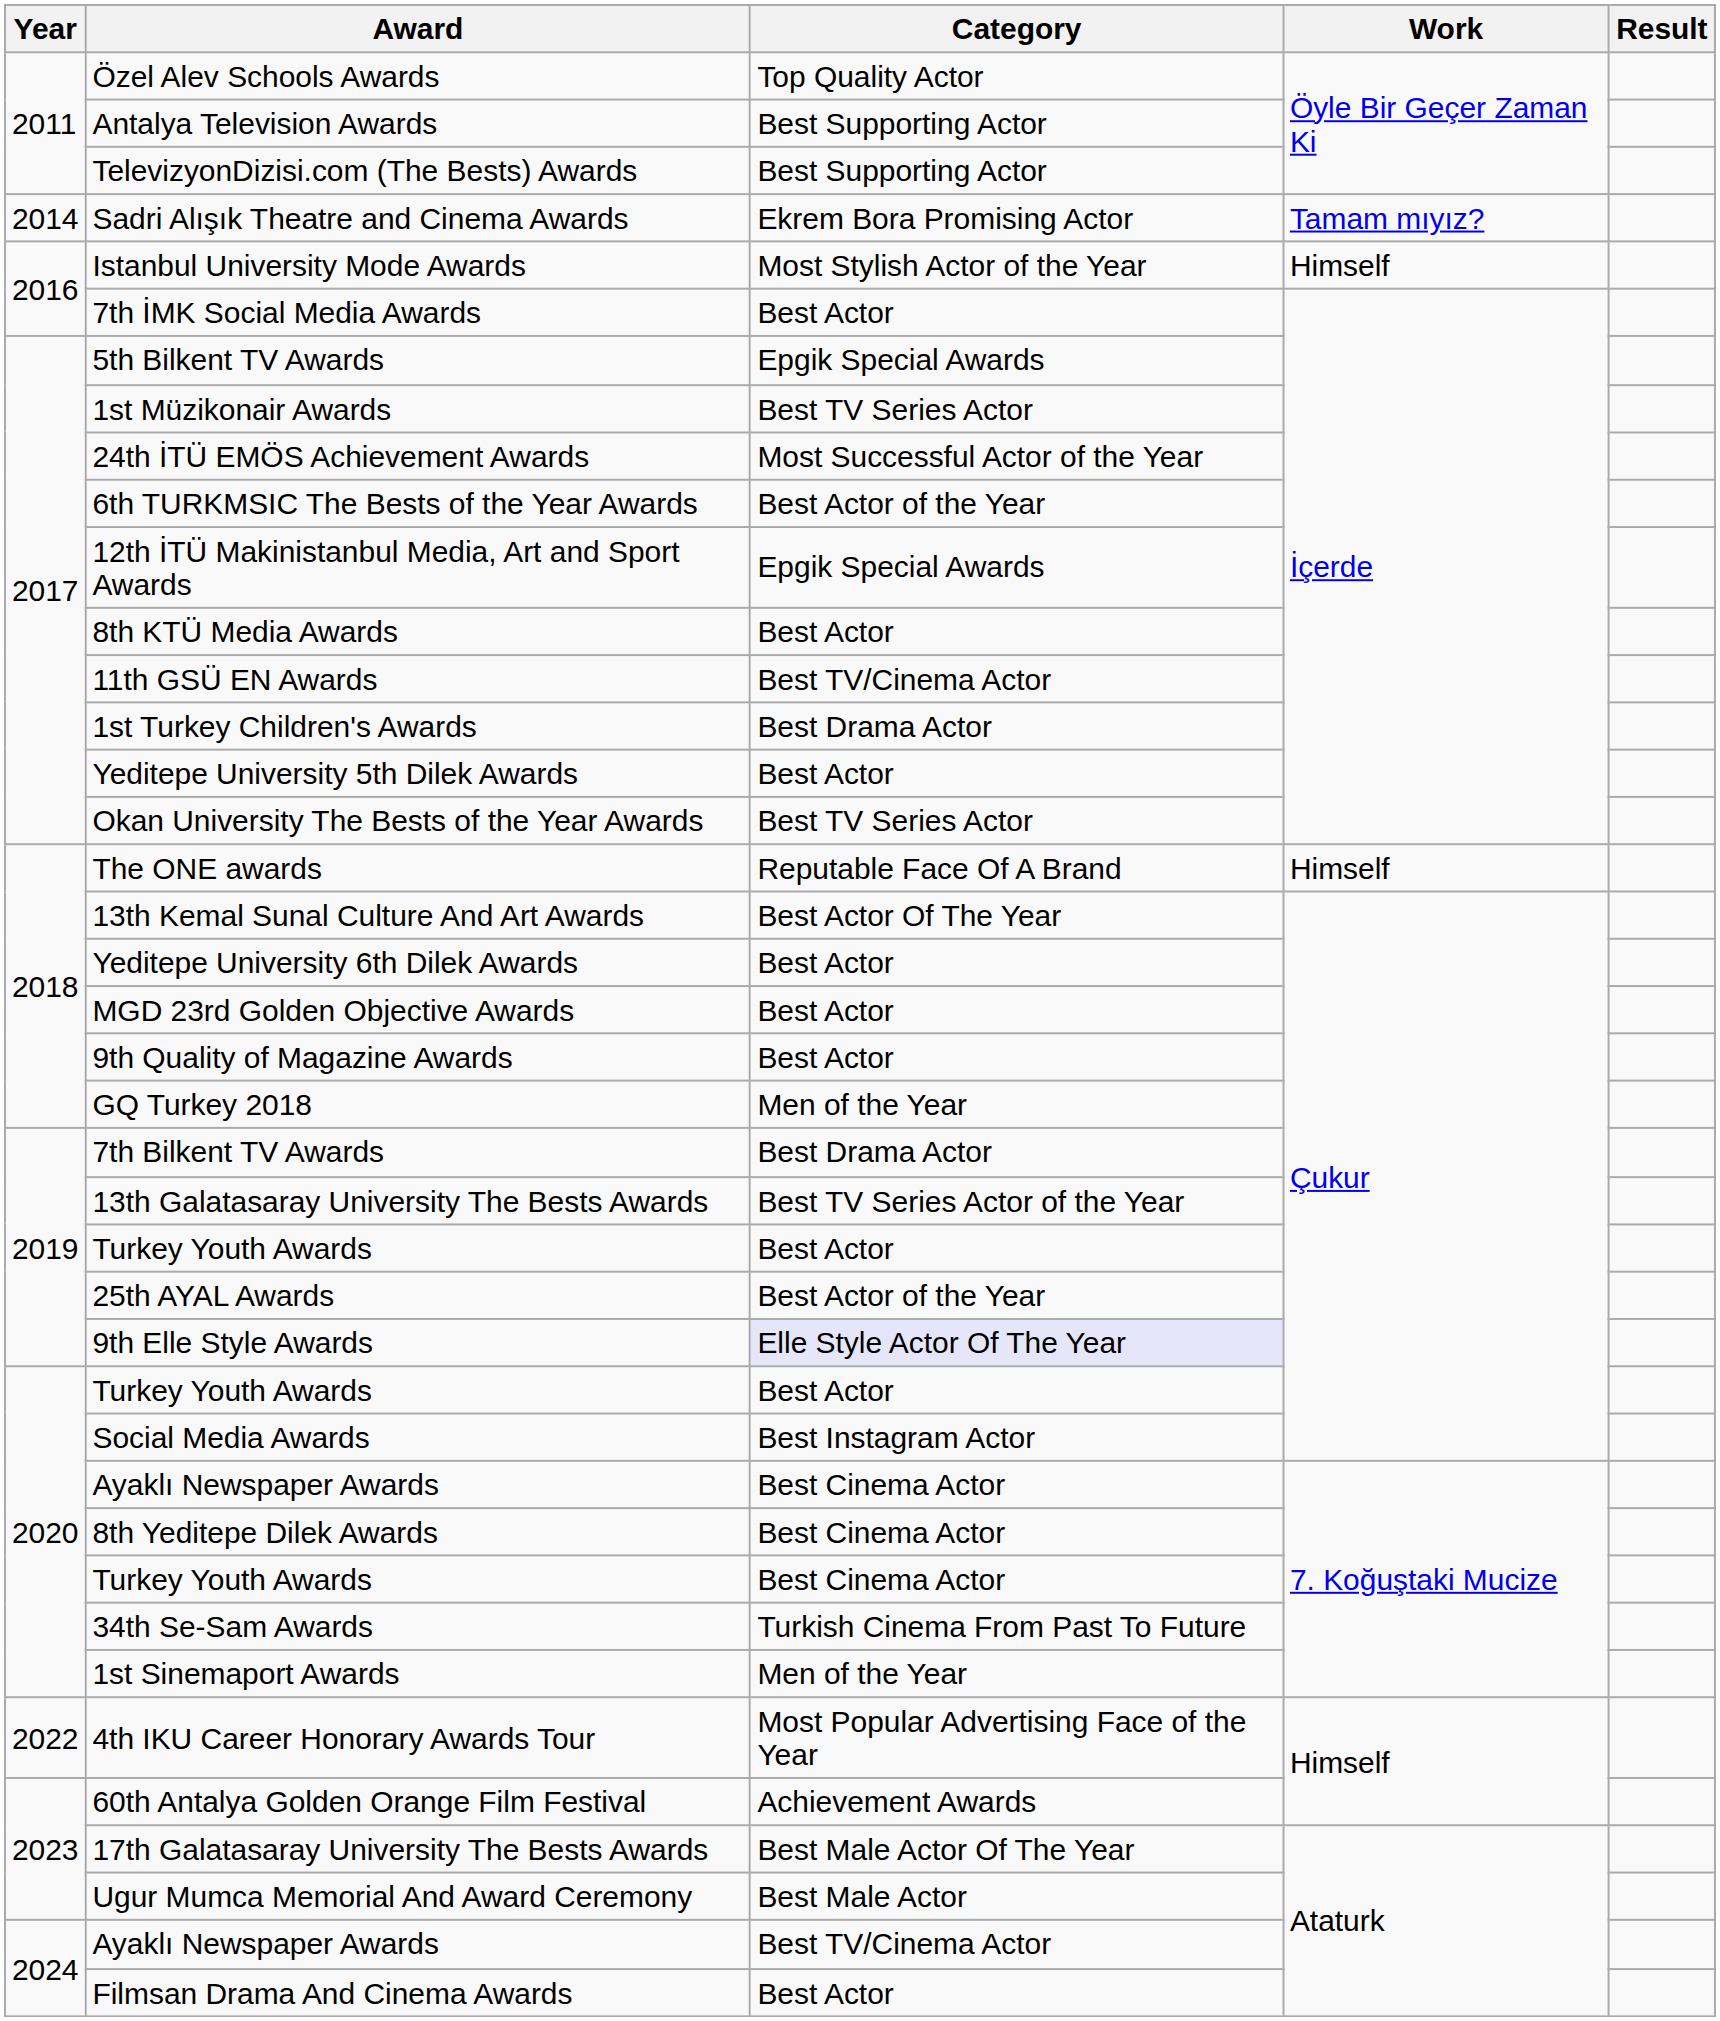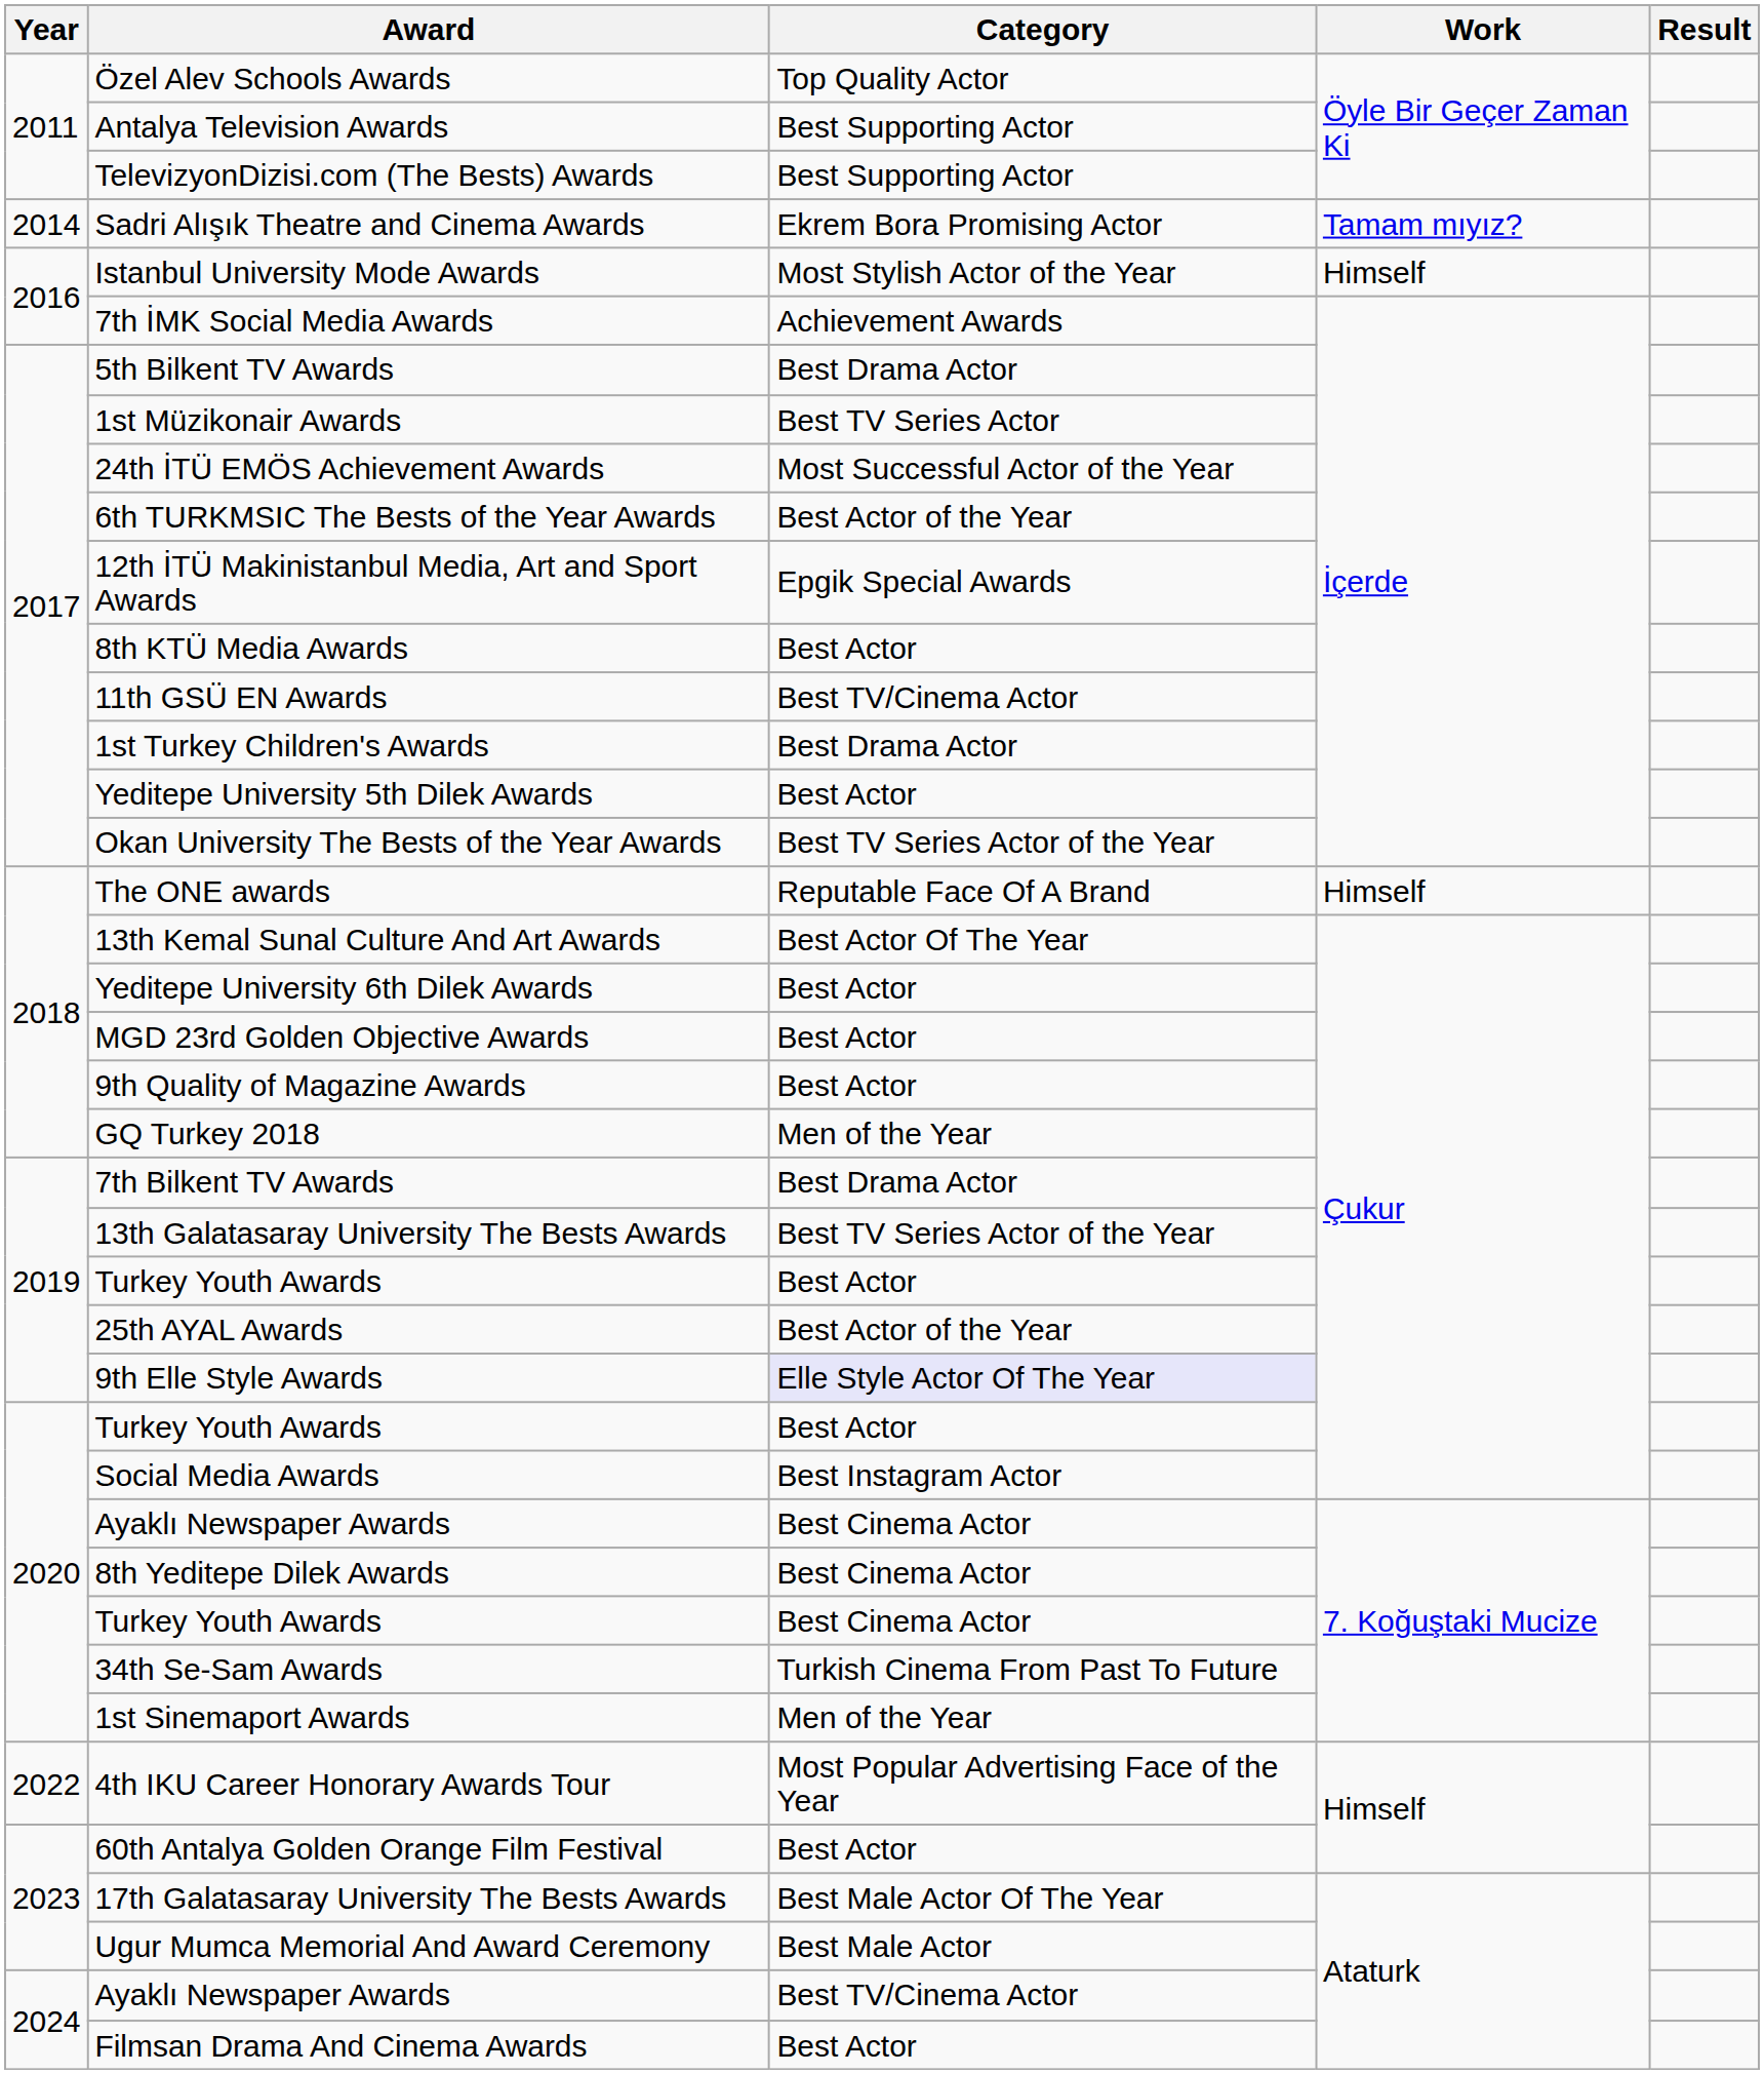 <table class="wikitable" style="font-size: 95%;">
 <tr>
 <th>Year</th>
 <th>Award</th>
 <th>Category</th>
 <th>Work</th>
 <th>Result</th>
 </tr>
 <tr>
 <td rowspan="3">2011</td>
 <td>Özel Alev Schools Awards</td>
 <td>Top Quality Actor</td>
 <td rowspan="3"><a href='#'>Öyle Bir Geçer Zaman Ki</a></td>
 <td></td>
 </tr>
 <tr>
 <td>Antalya Television Awards</td>
 <td>Best Supporting Actor</td>
 <td></td>
 </tr>
 <tr>
 <td>TelevizyonDizisi.com (The Bests) Awards</td>
 <td>Best Supporting Actor</td>
 <td></td>
 </tr>
 <tr>
 <td>2014</td>
 <td>Sadri Alışık Theatre and Cinema Awards</td>
 <td>Ekrem Bora Promising Actor</td>
 <td><a href='#'>Tamam mıyız?</a></td>
 <td></td>
 </tr>
 <tr>
 <td rowspan="2">2016</td>
 <td>Istanbul University Mode Awards</td>
 <td>Most Stylish Actor of the Year</td>
 <td>Himself</td>
 <td></td>
 </tr>
 <tr>
 <td>7th İMK Social Media Awards</td>
-<td>Best Actor</td>
+<td>Achievement Awards</td>
 <td rowspan="11"><a href='#'>İçerde</a></td>
 <td></td>
 </tr>
 <tr>
 <td rowspan="10">2017</td>
 <td>5th Bilkent TV Awards</td>
-<td>Epgik Special Awards</td>
+<td>Best Drama Actor</td>
 <td></td>
 </tr>
 <tr>
 <td>1st Müzikonair Awards</td>
 <td>Best TV Series Actor</td>
 <td></td>
 </tr>
 <tr>
 <td>24th İTÜ EMÖS Achievement Awards</td>
 <td>Most Successful Actor of the Year</td>
 <td></td>
 </tr>
 <tr>
 <td>6th TURKMSIC The Bests of the Year Awards</td>
 <td>Best Actor of the Year</td>
 <td></td>
 </tr>
 <tr>
 <td>12th İTÜ Makinistanbul Media, Art and Sport Awards</td>
 <td>Epgik Special Awards</td>
 <td></td>
 </tr>
 <tr>
 <td>8th KTÜ Media Awards</td>
 <td>Best Actor</td>
 <td></td>
 </tr>
 <tr>
 <td>11th GSÜ EN Awards</td>
 <td>Best TV/Cinema Actor</td>
 <td></td>
 </tr>
 <tr>
 <td>1st Turkey Children's Awards</td>
 <td>Best Drama Actor</td>
 <td></td>
 </tr>
 <tr>
 <td>Yeditepe University 5th Dilek Awards</td>
 <td>Best Actor</td>
 <td></td>
 </tr>
 <tr>
 <td>Okan University The Bests of the Year Awards</td>
-<td>Best TV Series Actor</td>
+<td>Best TV Series Actor of the Year</td>
 <td></td>
 </tr>
 <tr>
 <td rowspan="6">2018</td>
 <td>The ONE awards</td>
 <td>Reputable Face Of A Brand</td>
 <td>Himself</td>
 <td></td>
 </tr>
 <tr>
 <td>13th Kemal Sunal Culture And Art Awards</td>
 <td>Best Actor Of The Year</td>
 <td rowspan="12"><a href='#'>Çukur</a></td>
 <td></td>
 </tr>
 <tr>
 <td>Yeditepe University 6th Dilek Awards</td>
 <td>Best Actor</td>
 <td></td>
 </tr>
 <tr>
 <td>MGD 23rd Golden Objective Awards</td>
 <td>Best Actor</td>
 <td></td>
 </tr>
 <tr>
 <td>9th Quality of Magazine Awards</td>
 <td>Best Actor</td>
 <td></td>
 </tr>
 <tr>
 <td>GQ Turkey 2018</td>
 <td>Men of the Year</td>
 <td></td>
 </tr>
 <tr>
 <td rowspan="5">2019</td>
 <td>7th Bilkent TV Awards</td>
 <td>Best Drama Actor</td>
 <td></td>
 </tr>
 <tr>
 <td>13th Galatasaray University The Bests Awards</td>
 <td>Best TV Series Actor of the Year</td>
 <td></td>
 </tr>
 <tr>
 <td>Turkey Youth Awards</td>
 <td>Best Actor</td>
 <td></td>
 </tr>
 <tr>
 <td>25th AYAL Awards</td>
 <td>Best Actor of the Year</td>
 <td></td>
 </tr>
 <tr>
 <td>9th Elle Style Awards</td>
 <td style="background: lavender;">Elle Style Actor Of The Year</td>
 <td></td>
 </tr>
 <tr>
 <td rowspan="7">2020</td>
 <td>Turkey Youth Awards</td>
 <td>Best Actor</td>
 <td></td>
 </tr>
 <tr>
 <td>Social Media Awards</td>
 <td>Best Instagram Actor</td>
 <td></td>
 </tr>
 <tr>
 <td>Ayaklı Newspaper Awards</td>
 <td>Best Cinema Actor</td>
 <td rowspan="5"><a href='#'>7. Koğuştaki Mucize</a></td>
 <td></td>
 </tr>
 <tr>
 <td>8th Yeditepe Dilek Awards</td>
 <td>Best Cinema Actor</td>
 <td></td>
 </tr>
 <tr>
 <td>Turkey Youth Awards</td>
 <td>Best Cinema Actor</td>
 <td></td>
 </tr>
 <tr>
 <td>34th Se-Sam Awards</td>
 <td>Turkish Cinema From Past To Future</td>
 <td></td>
 </tr>
 <tr>
 <td>1st Sinemaport Awards</td>
 <td>Men of the Year</td>
 <td></td>
 </tr>
 <tr>
 <td>2022</td>
 <td>4th IKU Career Honorary Awards Tour</td>
 <td>Most Popular Advertising Face of the Year</td>
 <td rowspan="2">Himself</td>
 <td></td>
 </tr>
 <tr>
 <td rowspan="3">2023</td>
 <td>60th Antalya Golden Orange Film Festival</td>
-<td>Achievement Awards</td>
+<td>Best Actor</td>
 <td></td>
 </tr>
 <tr>
 <td>17th Galatasaray University The Bests Awards</td>
 <td>Best Male Actor Of The Year</td>
 <td rowspan="4">Ataturk</td>
 <td></td>
 </tr>
 <tr>
 <td>Ugur Mumca Memorial And Award Ceremony</td>
 <td>Best Male Actor</td>
 <td></td>
 </tr>
 <tr>
 <td rowspan="2">2024</td>
 <td>Ayaklı Newspaper Awards</td>
 <td>Best TV/Cinema Actor</td>
 <td></td>
 </tr>
 <tr>
 <td>Filmsan Drama And Cinema Awards</td>
 <td>Best Actor</td>
 <td></td>
 </tr>
 </table>
